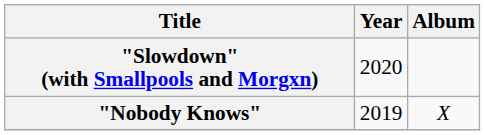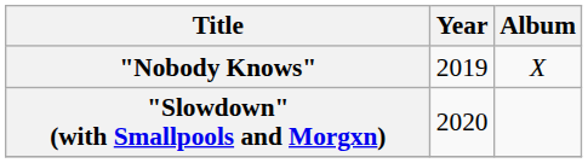 <table class="wikitable plainrowheaders" style="text-align:center;">
 <tr>
 <th scope="col" style="width:16em;">Title</th>
 <th scope="col">Year</th>
 <th scope="col">Album</th>
 </tr>
 <tr>
+<th scope="row">"Nobody Knows"</th>
+<td>2019</td>
+<td><em>X</em></td>
+</tr>
+<tr>
 <th scope="row">"Slowdown" <br><span>(with <a href='#'>Smallpools</a> and <a href='#'>Morgxn</a>)</span></th>
 <td>2020</td>
 <td></td>
 </tr>
 <tr>
-<th scope="row">"Nobody Knows"</th>
-<td>2019</td>
-<td><em>X</em></td>
-</tr>
-<tr>
 </tr>
 </table>
